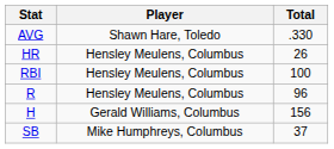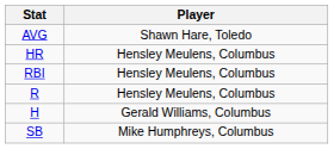 <table class="wikitable" width="33%" style="text-align:center;">
 <tr>
 <th width="5%">Stat</th>
 <th width="30%">Player</th>
-<th width="5%">Total</th>
 </tr>
 <tr>
 <td><a href='#'>AVG</a></td>
 <td>Shawn Hare, Toledo</td>
-<td>.330</td>
 </tr>
 <tr>
 <td><a href='#'>HR</a></td>
 <td>Hensley Meulens, Columbus</td>
-<td>26</td>
 </tr>
 <tr>
 <td><a href='#'>RBI</a></td>
 <td>Hensley Meulens, Columbus</td>
-<td>100</td>
 </tr>
 <tr>
 <td><a href='#'>R</a></td>
 <td>Hensley Meulens, Columbus</td>
-<td>96</td>
 </tr>
 <tr>
 <td><a href='#'>H</a></td>
 <td>Gerald Williams, Columbus</td>
-<td>156</td>
 </tr>
 <tr>
 <td><a href='#'>SB</a></td>
 <td>Mike Humphreys, Columbus</td>
-<td>37</td>
 </tr>
 </table>
